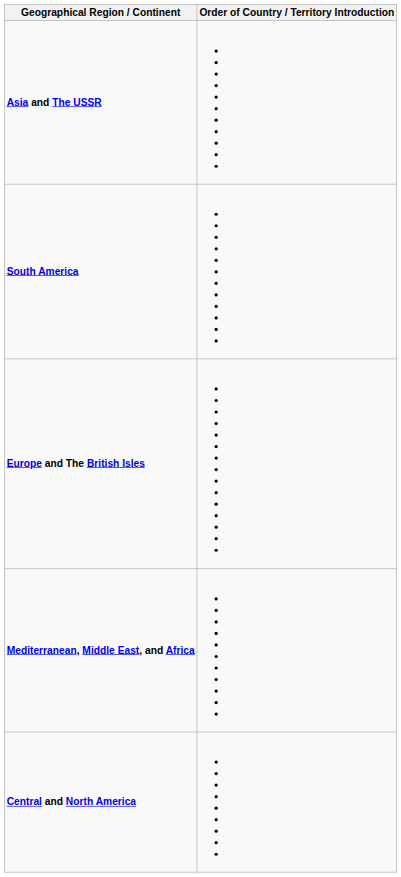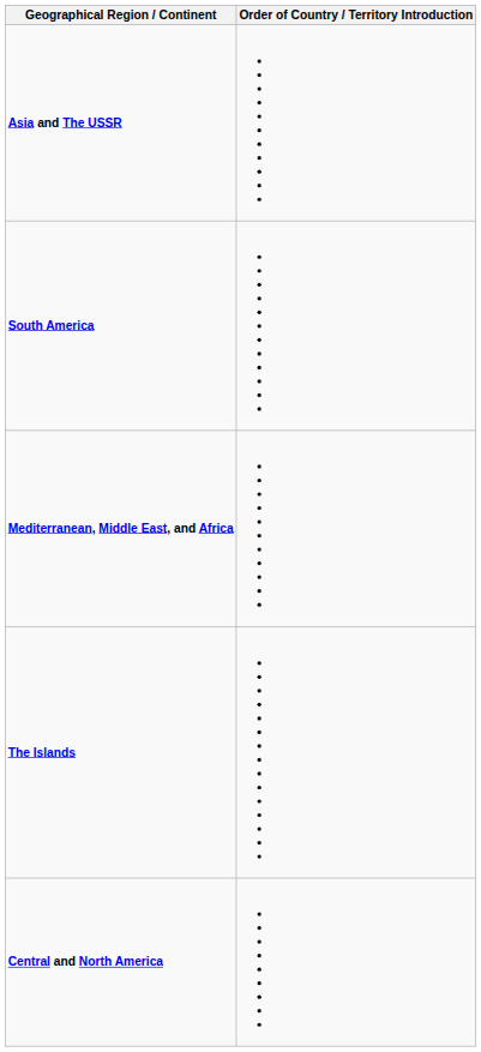 <table class="wikitable">
 <tr>
 <th>Geographical Region / Continent</th>
 <th>Order of Country / Territory Introduction</th>
 </tr>
 <tr>
 <td><strong><a href='#'>Asia</a> and <a href='#'>The USSR</a></strong></td>
 <td><br><ul><li><strong></strong></li><li><strong></strong></li><li><strong></strong></li><li><strong></strong></li><li><strong></strong></li><li><strong></strong></li><li><strong></strong></li><li><strong></strong></li><li><strong></strong></li><li><strong></strong></li><li><strong></strong></li></ul></td>
 </tr>
 <tr>
 <td><strong><a href='#'>South America</a></strong></td>
 <td><br><ul><li><strong></strong></li><li><strong></strong></li><li><strong></strong></li><li><strong></strong></li><li><strong></strong></li><li><strong></strong></li><li><strong></strong></li><li><strong></strong></li><li><strong></strong></li><li><strong></strong></li><li><strong></strong></li><li><strong></strong></li></ul></td>
 </tr>
 <tr>
-<td><strong><a href='#'>Europe</a> and The <a href='#'>British Isles</a></strong></td>
-<td><br><ul><li><strong></strong></li><li><strong></strong></li><li><strong></strong></li><li><strong></strong></li><li><strong></strong></li><li><strong></strong></li><li><strong></strong></li><li><strong></strong></li><li><strong></strong></li><li><strong></strong></li><li><strong></strong></li><li><strong></strong></li><li><strong></strong></li><li><strong></strong></li><li><strong></strong></li></ul></td>
+<td><strong><a href='#'>Mediterranean</a>, <a href='#'>Middle East</a>, and <a href='#'>Africa</a></strong></td>
+<td><br><ul><li><strong></strong></li><li><strong></strong></li><li><strong></strong></li><li><strong></strong></li><li><strong></strong></li><li><strong></strong></li><li><strong></strong></li><li><strong></strong></li><li><strong></strong></li><li><strong></strong></li><li><strong></strong></li></ul></td>
 </tr>
 <tr>
-<td><strong><a href='#'>Mediterranean</a>, <a href='#'>Middle East</a>, and <a href='#'>Africa</a></strong></td>
-<td><br><ul><li><strong></strong></li><li><strong></strong></li><li><strong></strong></li><li><strong></strong></li><li><strong></strong></li><li><strong></strong></li><li><strong></strong></li><li><strong></strong></li><li><strong></strong></li><li><strong></strong></li><li><strong></strong></li></ul></td>
+<td><strong><a href='#'>The Islands</a></strong></td>
+<td><br><ul><li><strong></strong></li><li><strong></strong></li><li><strong></strong></li><li><strong></strong></li><li><strong></strong></li><li><strong></strong></li><li><strong></strong></li><li><strong></strong></li><li><strong></strong></li><li><strong></strong></li><li><strong></strong></li><li><strong></strong></li><li><strong></strong></li><li><strong></strong></li><li><strong></strong></li></ul></td>
 </tr>
 <tr>
 <td><strong><a href='#'>Central</a> and <a href='#'>North America</a></strong></td>
 <td><br><ul><li><strong></strong></li><li><strong></strong></li><li><strong></strong></li><li><strong></strong></li><li><strong></strong></li><li><strong></strong></li><li><strong></strong></li><li><strong></strong></li><li><strong></strong></li></ul></td>
 </tr>
 </table>
